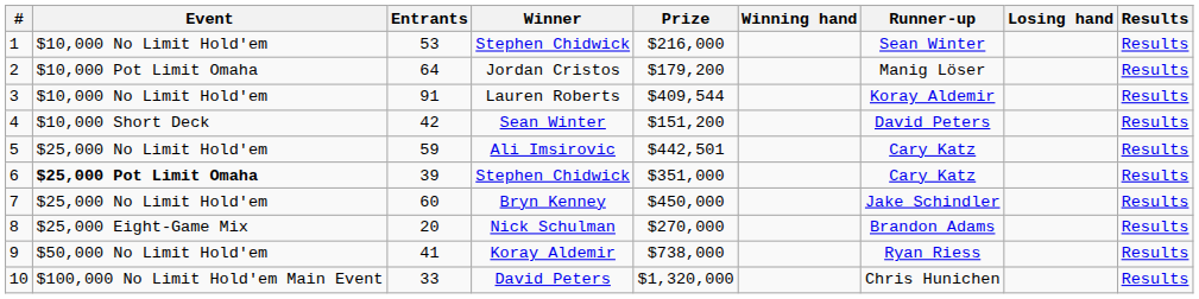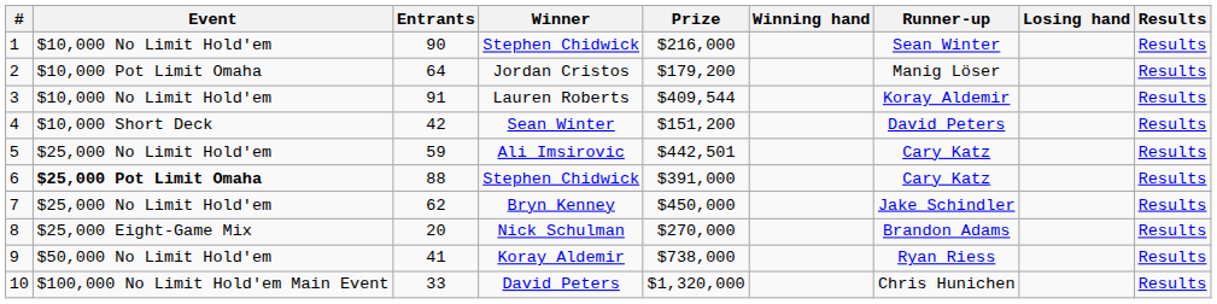 <table class="wikitable sortable">
 <tr>
 <th bgcolor="#FFEBAD">#</th>
 <th bgcolor="#FFEBAD">Event</th>
 <th bgcolor="#FFEBAD">Entrants</th>
 <th bgcolor="#FFEBAD">Winner</th>
 <th bgcolor="#FFEBAD">Prize</th>
 <th bgcolor="#FFEBAD">Winning hand</th>
 <th bgcolor="#FFEBAD">Runner-up</th>
 <th bgcolor="#FFEBAD">Losing hand</th>
 <th bgcolor="#FFEBAD">Results</th>
 </tr>
 <tr>
 <td>1</td>
 <td>$10,000 No Limit Hold'em</td>
-<td align=center>53</td>
+<td align=center>90</td>
 <td align=center><a href='#'>Stephen Chidwick</a></td>
 <td align=center>$216,000</td>
 <td align=center></td>
 <td align=center><a href='#'>Sean Winter</a></td>
 <td align=center></td>
 <td><a href='#'>Results</a></td>
 </tr>
 <tr>
 <td>2</td>
 <td>$10,000 Pot Limit Omaha</td>
 <td align=center>64</td>
 <td align=center>Jordan Cristos</td>
 <td align=center>$179,200</td>
 <td align=center></td>
 <td align=center>Manig Löser</td>
 <td align=center></td>
 <td><a href='#'>Results</a></td>
 </tr>
 <tr>
 <td>3</td>
 <td>$10,000 No Limit Hold'em</td>
 <td align=center>91</td>
 <td align=center>Lauren Roberts</td>
 <td align=center>$409,544</td>
 <td align=center></td>
 <td align=center><a href='#'>Koray Aldemir</a></td>
 <td align=center></td>
 <td><a href='#'>Results</a></td>
 </tr>
 <tr>
 <td>4</td>
 <td>$10,000 Short Deck</td>
 <td align=center>42</td>
 <td align=center><a href='#'>Sean Winter</a></td>
 <td align=center>$151,200</td>
 <td align=center></td>
 <td align=center><a href='#'>David Peters</a></td>
 <td align=center></td>
 <td><a href='#'>Results</a></td>
 </tr>
 <tr>
 <td>5</td>
 <td>$25,000 No Limit Hold'em</td>
 <td align=center>59</td>
 <td align=center><a href='#'>Ali Imsirovic</a></td>
 <td align=center>$442,501</td>
 <td align=center></td>
 <td align=center><a href='#'>Cary Katz</a></td>
 <td align=center></td>
 <td><a href='#'>Results</a></td>
 </tr>
 <tr>
 <td>6</td>
 <td><strong>$25,000 Pot Limit Omaha</strong></td>
-<td align=center>39</td>
+<td align=center>88</td>
 <td align=center><a href='#'>Stephen Chidwick</a></td>
-<td align=center>$351,000</td>
+<td align=center>$391,000</td>
 <td align=center></td>
 <td align=center><a href='#'>Cary Katz</a></td>
 <td align=center></td>
 <td><a href='#'>Results</a></td>
 </tr>
 <tr>
 <td>7</td>
 <td>$25,000 No Limit Hold'em</td>
-<td align=center>60</td>
+<td align=center>62</td>
 <td align=center><a href='#'>Bryn Kenney</a></td>
 <td align=center>$450,000</td>
 <td align=center></td>
 <td align=center><a href='#'>Jake Schindler</a></td>
 <td align=center></td>
 <td><a href='#'>Results</a></td>
 </tr>
 <tr>
 <td>8</td>
 <td>$25,000 Eight-Game Mix</td>
 <td align=center>20</td>
 <td align=center><a href='#'>Nick Schulman</a></td>
 <td align=center>$270,000</td>
 <td align=center></td>
 <td align=center><a href='#'>Brandon Adams</a></td>
 <td align=center></td>
 <td><a href='#'>Results</a></td>
 </tr>
 <tr>
 <td>9</td>
 <td>$50,000 No Limit Hold'em</td>
 <td align=center>41</td>
 <td align=center><a href='#'>Koray Aldemir</a></td>
 <td align=center>$738,000</td>
 <td align=center></td>
 <td align=center><a href='#'>Ryan Riess</a></td>
 <td align=center></td>
 <td><a href='#'>Results</a></td>
 </tr>
 <tr>
 <td>10</td>
 <td>$100,000 No Limit Hold'em Main Event</td>
 <td align=center>33</td>
 <td align=center><a href='#'>David Peters</a></td>
 <td align=center>$1,320,000</td>
 <td align=center></td>
 <td align=center>Chris Hunichen</td>
 <td align=center></td>
 <td><a href='#'>Results</a></td>
 </tr>
 </table>
